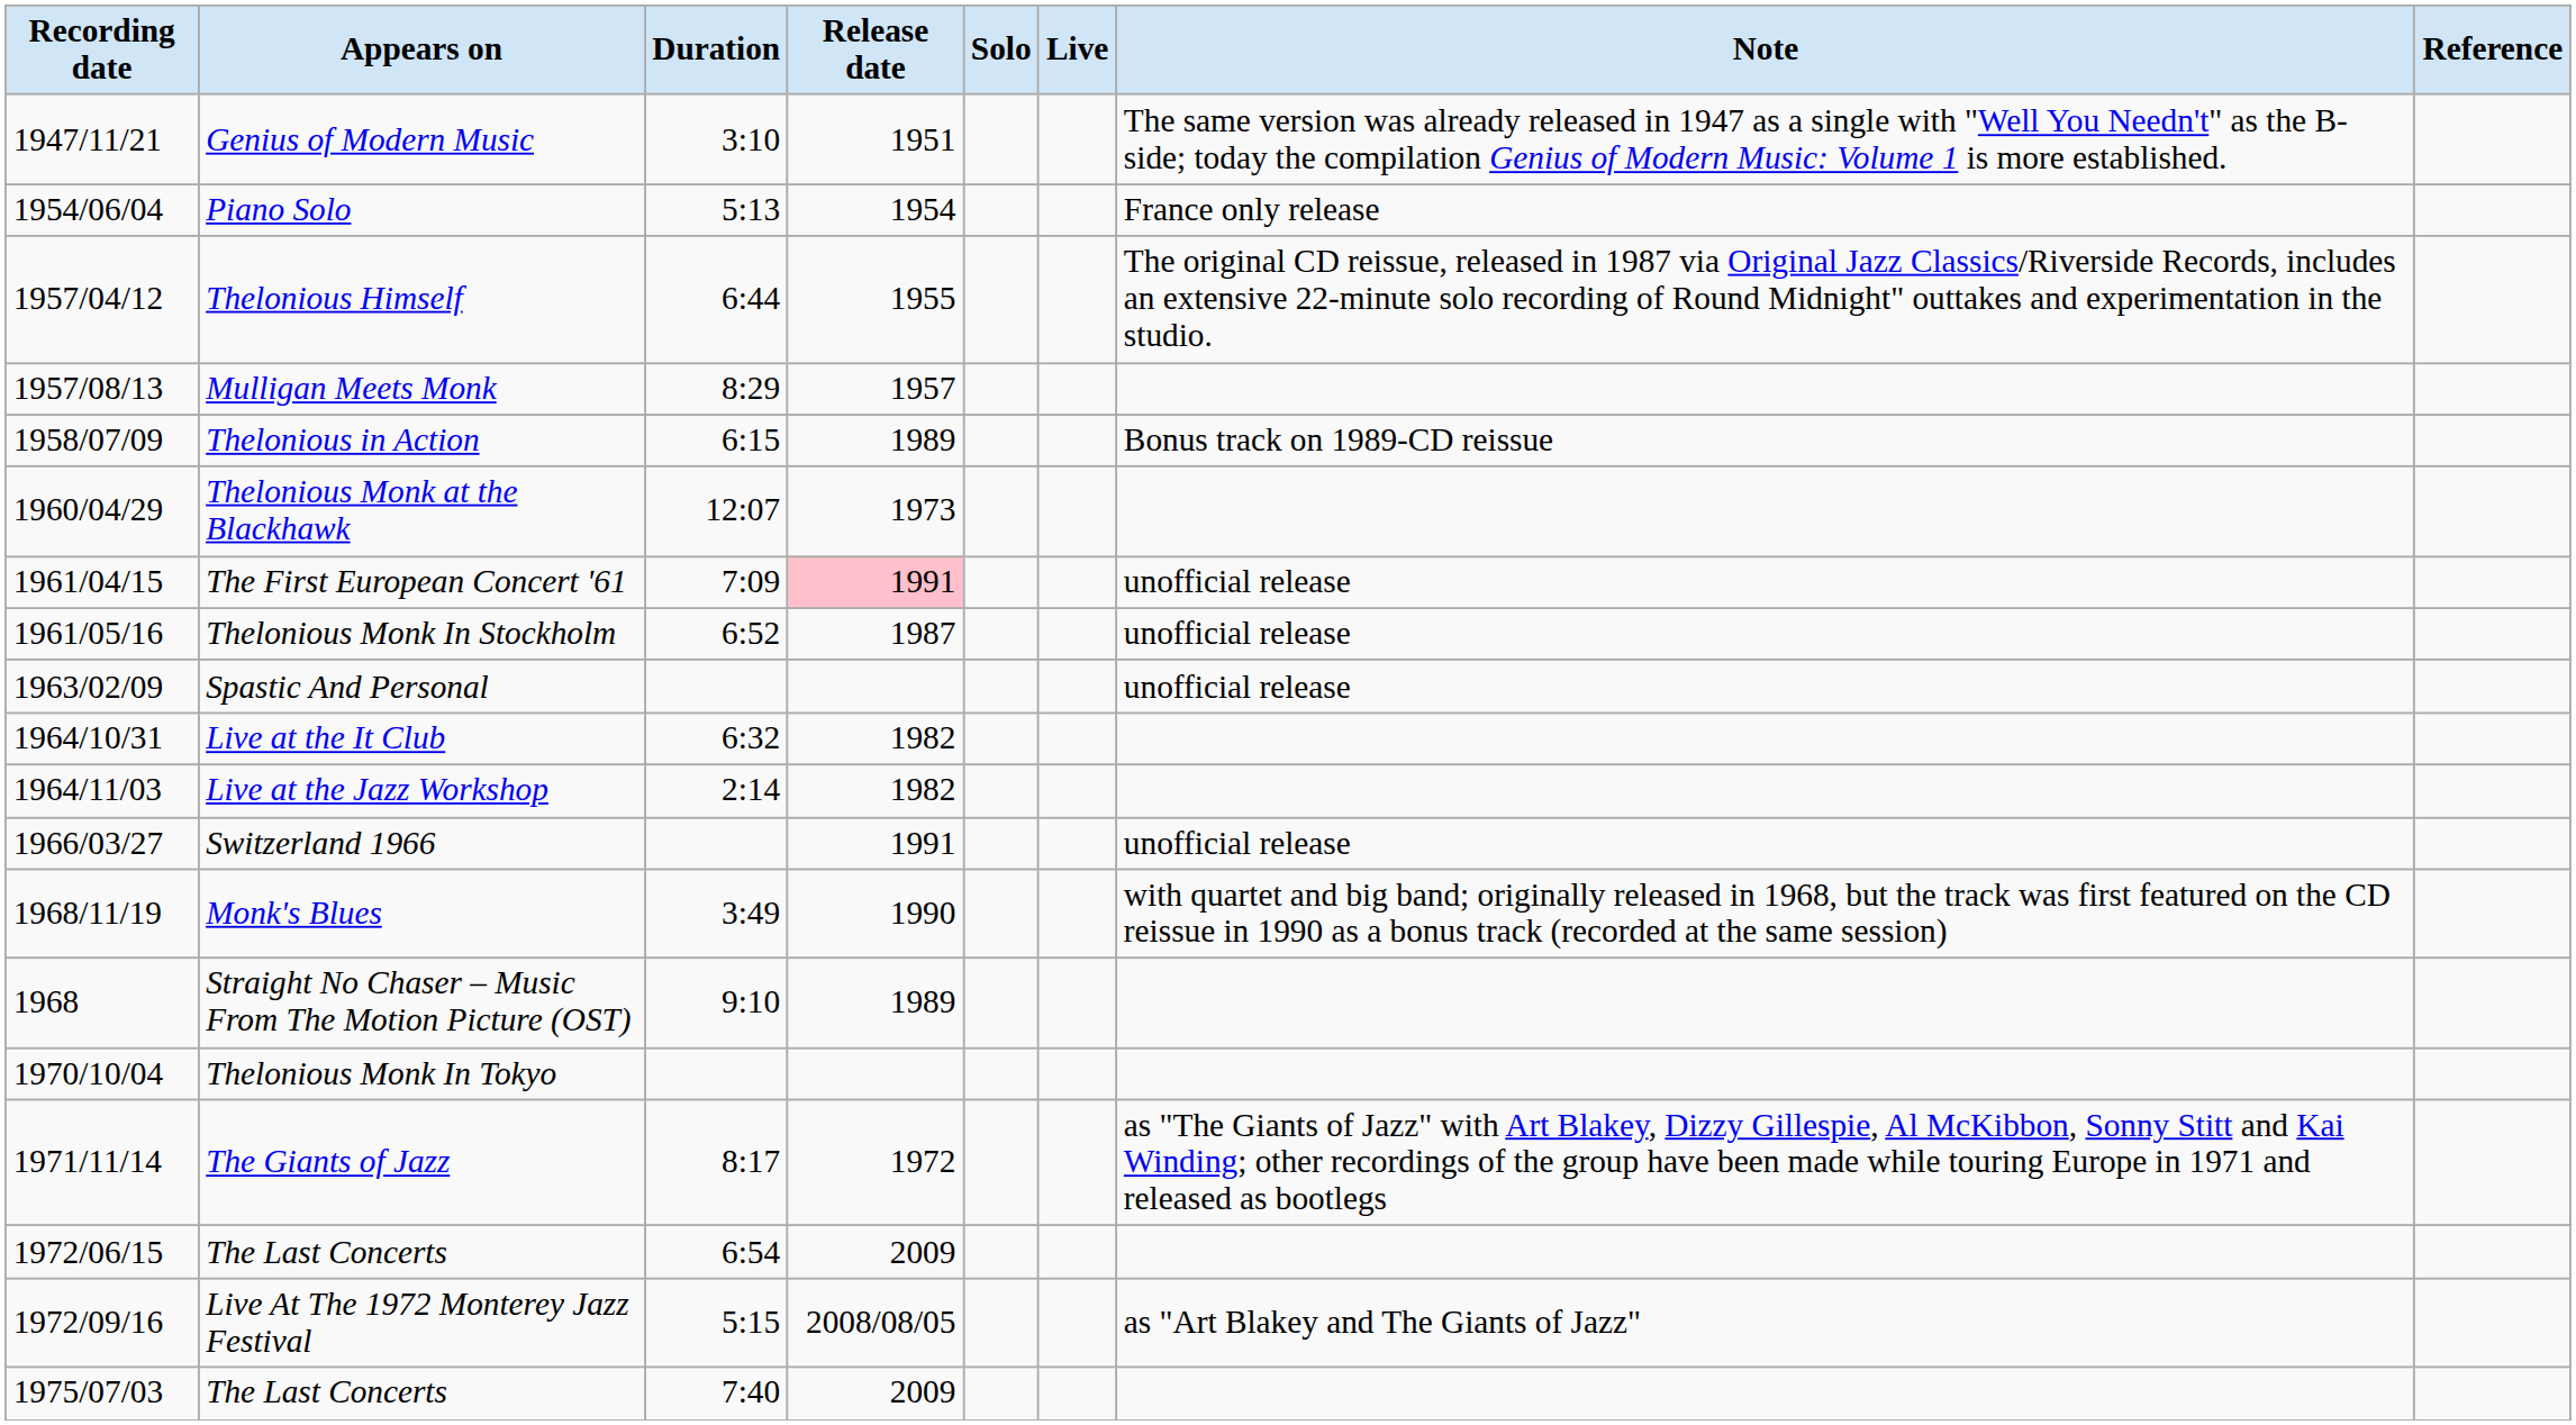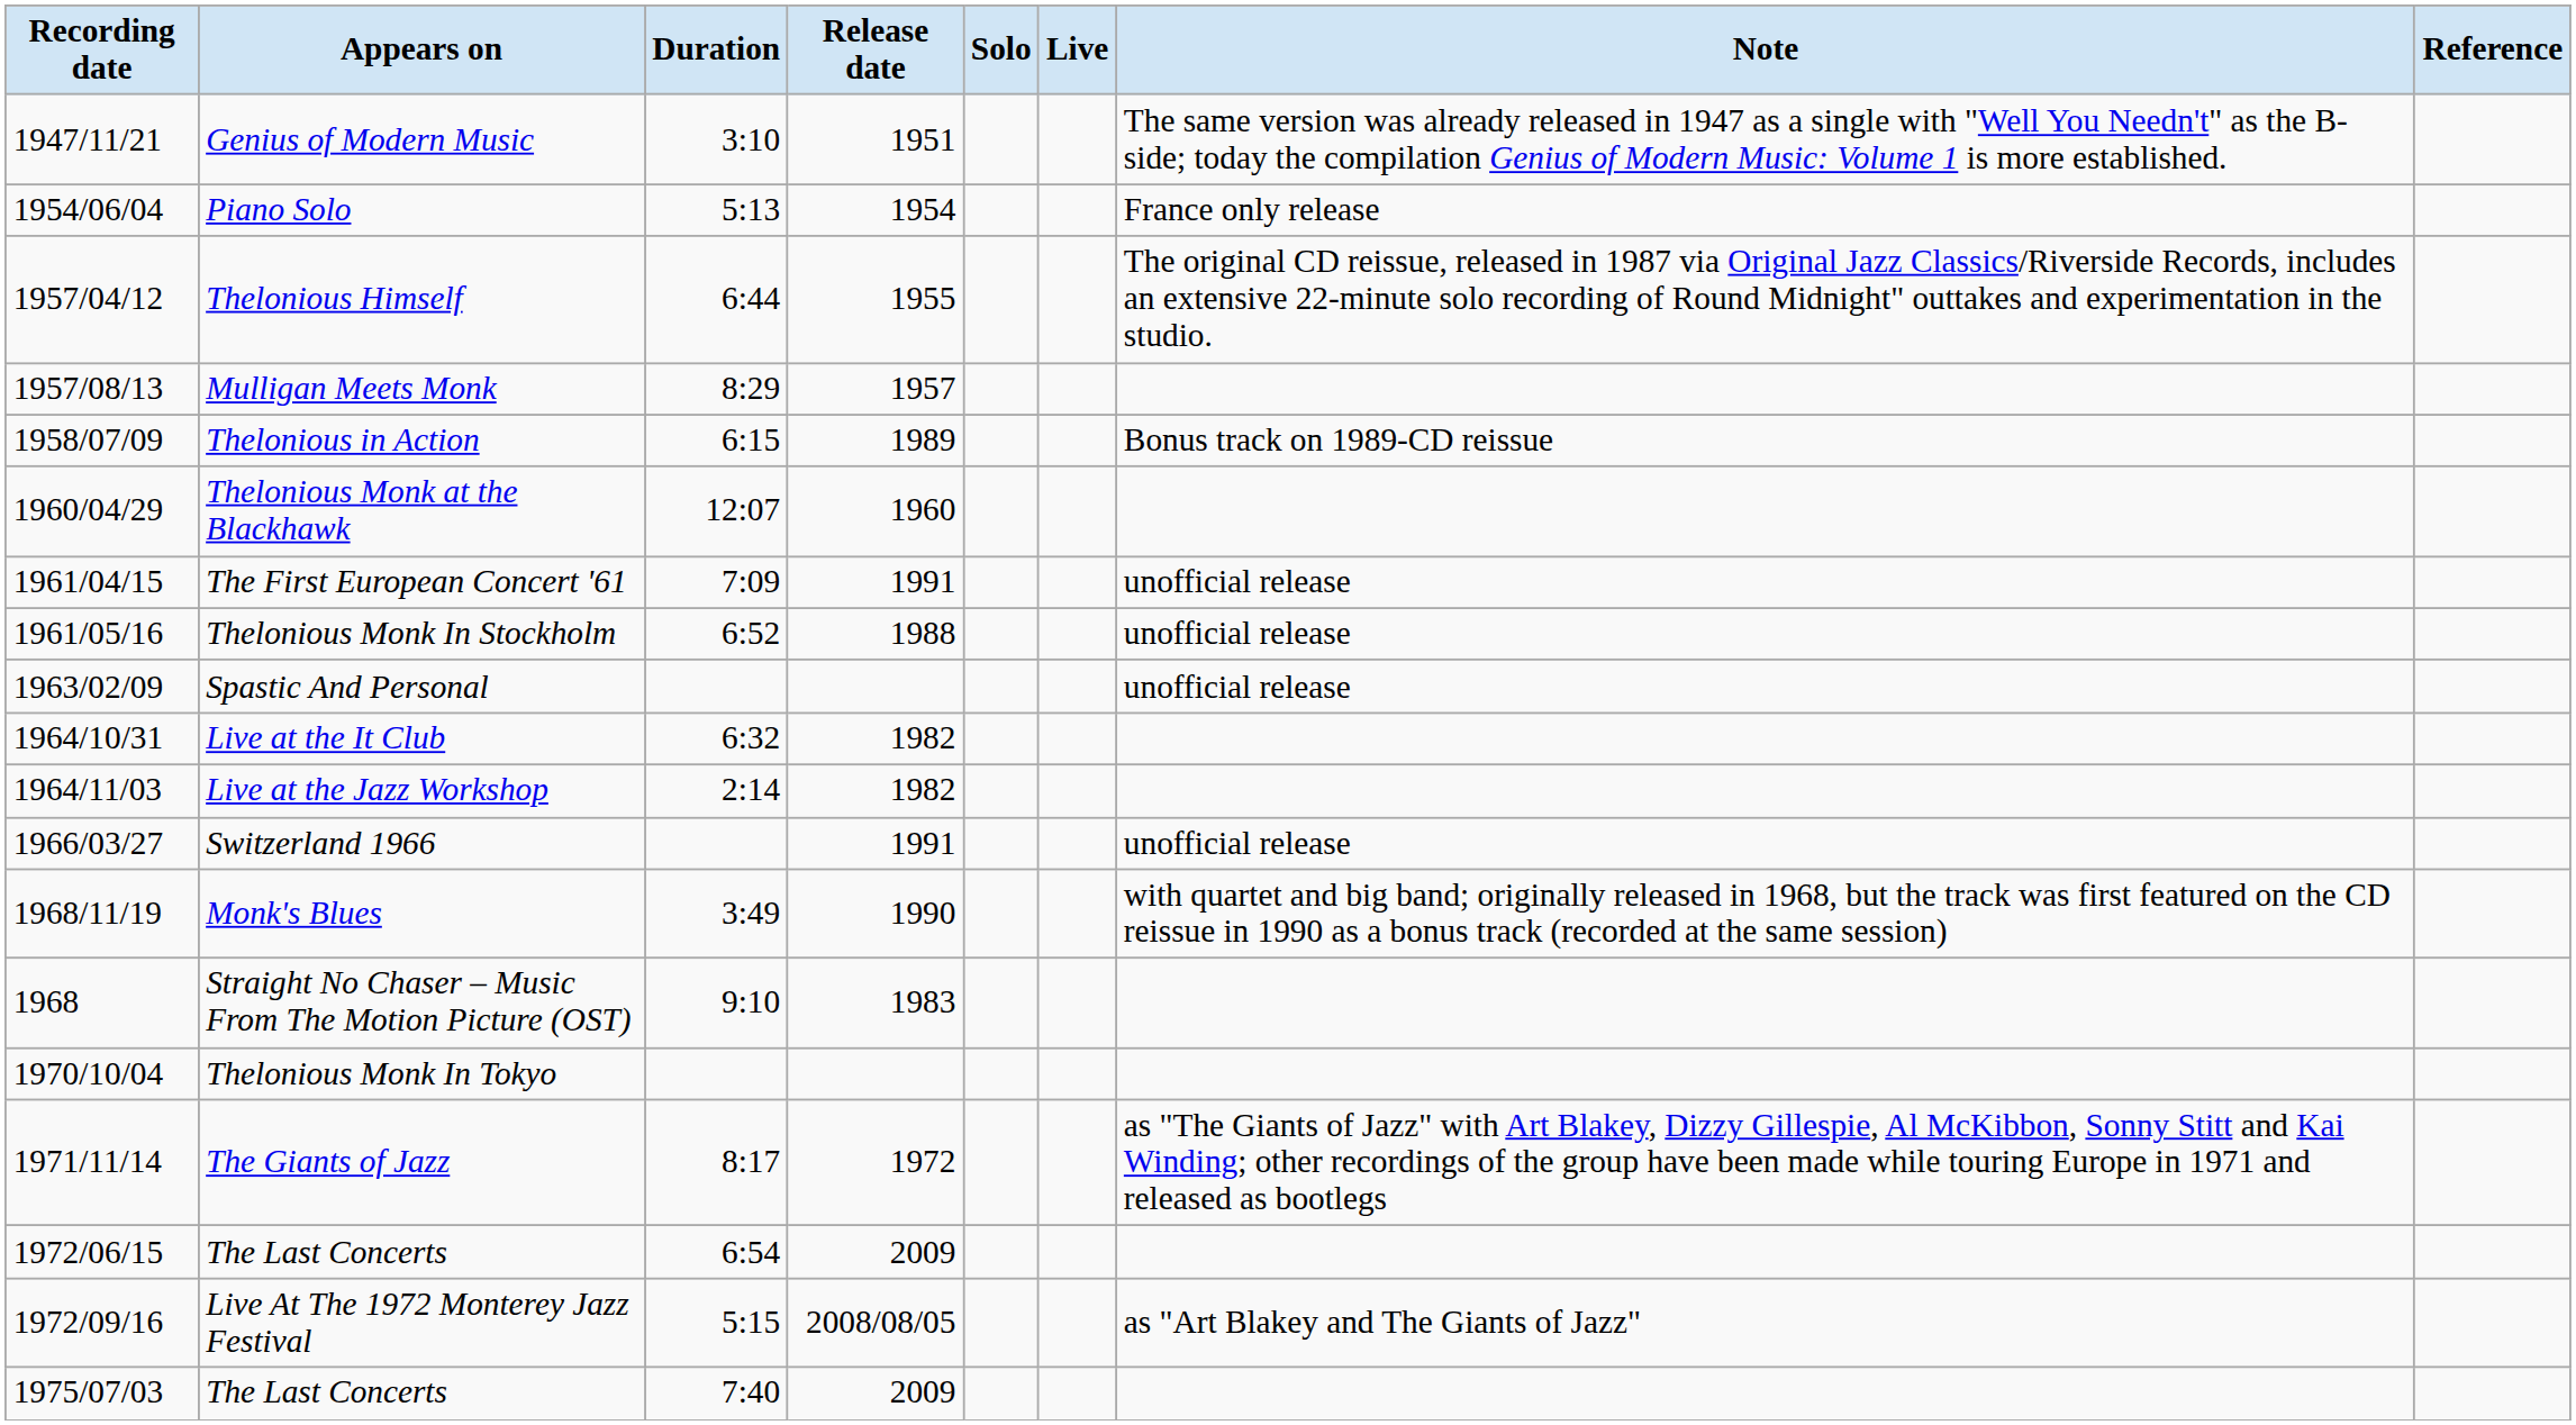 <table class="wikitable sortable">
 <tr>
 <th style="background:#d0e5f5">Recording date</th>
 <th style="background:#d0e5f5">Appears on</th>
 <th style="background:#d0e5f5">Duration</th>
 <th style="background:#d0e5f5">Release date</th>
 <th style="background:#d0e5f5">Solo</th>
 <th style="background:#d0e5f5">Live</th>
 <th style="background:#d0e5f5">Note</th>
 <th style="background:#d0e5f5">Reference</th>
 </tr>
 <tr>
 <td>1947/11/21</td>
 <td><em><a href='#'>Genius of Modern Music</a></em></td>
 <td style="text-align:right">3:10</td>
 <td style="text-align:right">1951</td>
 <td></td>
 <td></td>
 <td>The same version was already released in 1947 as a single with "<a href='#'>Well You Needn't</a>" as the B-side; today the compilation <em><a href='#'>Genius of Modern Music: Volume 1</a></em> is more established.</td>
 <td></td>
 </tr>
 <tr>
 <td>1954/06/04</td>
 <td><em><a href='#'>Piano Solo</a></em></td>
 <td style="text-align:right">5:13</td>
 <td style="text-align:right">1954</td>
 <td></td>
 <td></td>
 <td>France only release</td>
 <td></td>
 </tr>
 <tr>
 <td>1957/04/12</td>
 <td><em><a href='#'>Thelonious Himself</a></em></td>
 <td style="text-align:right">6:44</td>
 <td style="text-align:right">1955</td>
 <td></td>
 <td></td>
 <td>The original CD reissue, released in 1987 via <a href='#'>Original Jazz Classics</a>/Riverside Records, includes an extensive 22-minute solo recording of Round Midnight" outtakes and experimentation in the studio.</td>
 <td></td>
 </tr>
 <tr>
 <td>1957/08/13</td>
 <td><em><a href='#'>Mulligan Meets Monk</a></em></td>
 <td style="text-align:right">8:29</td>
 <td style="text-align:right">1957</td>
 <td></td>
 <td></td>
 <td></td>
 <td></td>
 </tr>
 <tr>
 <td>1958/07/09</td>
 <td><em><a href='#'>Thelonious in Action</a></em></td>
 <td style="text-align:right">6:15</td>
 <td style="text-align:right">1989</td>
 <td></td>
 <td></td>
 <td>Bonus track on 1989-CD reissue</td>
 <td></td>
 </tr>
 <tr>
 <td>1960/04/29</td>
 <td><em><a href='#'>Thelonious Monk at the Blackhawk</a></em></td>
 <td style="text-align:right">12:07</td>
-<td style="text-align:right">1973</td>
+<td style="text-align:right">1960</td>
 <td></td>
 <td></td>
 <td></td>
 <td></td>
 </tr>
 <tr>
 <td>1961/04/15</td>
 <td><em>The First European Concert '61</em></td>
 <td style="text-align:right">7:09</td>
-<td style="background: pink; text-align:right">1991</td>
+<td style="text-align:right">1991</td>
 <td></td>
 <td></td>
 <td>unofficial release</td>
 <td></td>
 </tr>
 <tr>
 <td>1961/05/16</td>
 <td><em>Thelonious Monk In Stockholm</em></td>
 <td style="text-align:right">6:52</td>
-<td style="text-align:right">1987</td>
+<td style="text-align:right">1988</td>
 <td></td>
 <td></td>
 <td>unofficial release</td>
 <td></td>
 </tr>
 <tr>
 <td>1963/02/09</td>
 <td><em>Spastic And Personal</em></td>
 <td></td>
 <td></td>
 <td></td>
 <td></td>
 <td>unofficial release</td>
 <td></td>
 </tr>
 <tr>
 <td>1964/10/31</td>
 <td><em><a href='#'>Live at the It Club</a></em></td>
 <td style="text-align:right">6:32</td>
 <td style="text-align:right">1982</td>
 <td></td>
 <td></td>
 <td></td>
 <td></td>
 </tr>
 <tr>
 <td>1964/11/03</td>
 <td><em><a href='#'>Live at the Jazz Workshop</a></em></td>
 <td style="text-align:right">2:14</td>
 <td style="text-align:right">1982</td>
 <td></td>
 <td></td>
 <td></td>
 <td></td>
 </tr>
 <tr>
 <td>1966/03/27</td>
 <td><em>Switzerland 1966</em></td>
 <td></td>
 <td style="text-align:right">1991</td>
 <td></td>
 <td></td>
 <td>unofficial release</td>
 <td></td>
 </tr>
 <tr>
 <td>1968/11/19</td>
 <td><em><a href='#'>Monk's Blues</a></em></td>
 <td style="text-align:right">3:49</td>
 <td style="text-align:right">1990</td>
 <td></td>
 <td></td>
 <td>with quartet and big band; originally released in 1968, but the track was first featured on the CD reissue in 1990 as a bonus track (recorded at the same session)</td>
 <td></td>
 </tr>
 <tr>
 <td>1968</td>
 <td><em>Straight No Chaser – Music From The Motion Picture (OST)</em></td>
 <td style="text-align:right">9:10</td>
-<td style="text-align:right">1989</td>
+<td style="text-align:right">1983</td>
 <td></td>
 <td></td>
 <td></td>
 <td></td>
 </tr>
 <tr>
 <td>1970/10/04</td>
 <td><em>Thelonious Monk In Tokyo</em></td>
 <td></td>
 <td></td>
 <td></td>
 <td></td>
 <td></td>
 <td></td>
 </tr>
 <tr>
 <td>1971/11/14</td>
 <td><em><a href='#'>The Giants of Jazz</a></em></td>
 <td style="text-align:right">8:17</td>
 <td style="text-align:right">1972</td>
 <td></td>
 <td></td>
 <td>as "The Giants of Jazz" with <a href='#'>Art Blakey</a>, <a href='#'>Dizzy Gillespie</a>, <a href='#'>Al McKibbon</a>, <a href='#'>Sonny Stitt</a> and <a href='#'>Kai Winding</a>; other recordings of the group have been made while touring Europe in 1971 and released as bootlegs</td>
 <td></td>
 </tr>
 <tr>
 <td>1972/06/15</td>
 <td><em>The Last Concerts</em></td>
 <td style="text-align:right">6:54</td>
 <td style="text-align:right">2009</td>
 <td></td>
 <td></td>
 <td></td>
 <td></td>
 </tr>
 <tr>
 <td>1972/09/16</td>
 <td><em>Live At The 1972 Monterey Jazz Festival</em></td>
 <td style="text-align:right">5:15</td>
 <td style="text-align:right">2008/08/05</td>
 <td></td>
 <td></td>
 <td>as "Art Blakey and The Giants of Jazz"</td>
 <td></td>
 </tr>
 <tr>
 <td>1975/07/03</td>
 <td><em>The Last Concerts</em></td>
 <td style="text-align:right">7:40</td>
 <td style="text-align:right">2009</td>
 <td></td>
 <td></td>
 <td></td>
 <td></td>
 </tr>
 </table>
